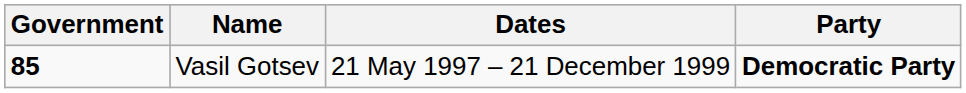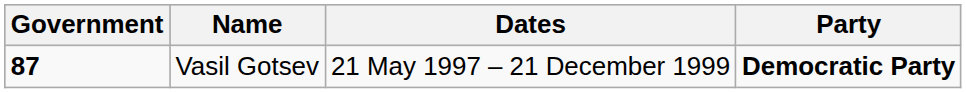 <table class="wikitable">
 <tr>
 <th>Government</th>
 <th>Name</th>
 <th>Dates</th>
 <th>Party</th>
 </tr>
 <tr>
-<td><strong>85</strong></td>
+<td><strong>87</strong></td>
 <td>Vasil Gotsev</td>
 <td>21 May 1997  –  21 December 1999</td>
 <td><strong>Democratic Party</strong></td>
 </tr>
 </table>
